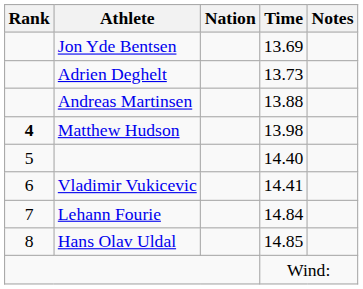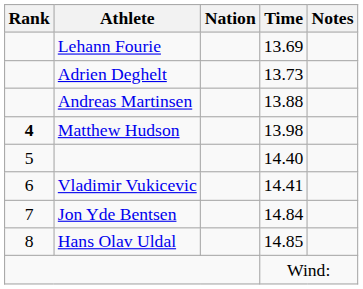 <table class="wikitable sortable" style="text-align:center;">
 <tr>
 <th scope="col" style="width: 10px;">Rank</th>
 <th scope="col">Athlete</th>
 <th scope="col">Nation</th>
 <th scope="col">Time</th>
 <th scope="col">Notes</th>
 </tr>
 <tr>
 <td></td>
-<td align=left><a href='#'>Jon Yde Bentsen</a></td>
+<td align=left><a href='#'>Lehann Fourie</a></td>
 <td align=left></td>
 <td>13.69</td>
 <td></td>
 </tr>
 <tr>
 <td></td>
 <td align=left><a href='#'>Adrien Deghelt</a></td>
 <td align=left></td>
 <td>13.73</td>
 <td></td>
 </tr>
 <tr>
 <td></td>
 <td align=left><a href='#'>Andreas Martinsen</a></td>
 <td align=left></td>
 <td>13.88</td>
 <td></td>
 </tr>
 <tr>
 <td><strong>4</strong></td>
 <td align=left><a href='#'>Matthew Hudson</a></td>
 <td align=left></td>
 <td>13.98</td>
 <td></td>
 </tr>
 <tr>
 <td>5</td>
 <td align=left></td>
 <td align=left></td>
 <td>14.40</td>
 <td></td>
 </tr>
 <tr>
 <td>6</td>
 <td align=left><a href='#'>Vladimir Vukicevic</a></td>
 <td align=left></td>
 <td>14.41</td>
 <td></td>
 </tr>
 <tr>
 <td>7</td>
-<td align=left><a href='#'>Lehann Fourie</a></td>
+<td align=left><a href='#'>Jon Yde Bentsen</a></td>
 <td align=left></td>
 <td>14.84</td>
 <td></td>
 </tr>
 <tr>
 <td>8</td>
 <td align=left><a href='#'>Hans Olav Uldal</a></td>
 <td align=left></td>
 <td>14.85</td>
 <td></td>
 </tr>
 <tr class="sortbottom">
 <td colspan="3"></td>
 <td colspan="2">Wind: </td>
 </tr>
 </table>
